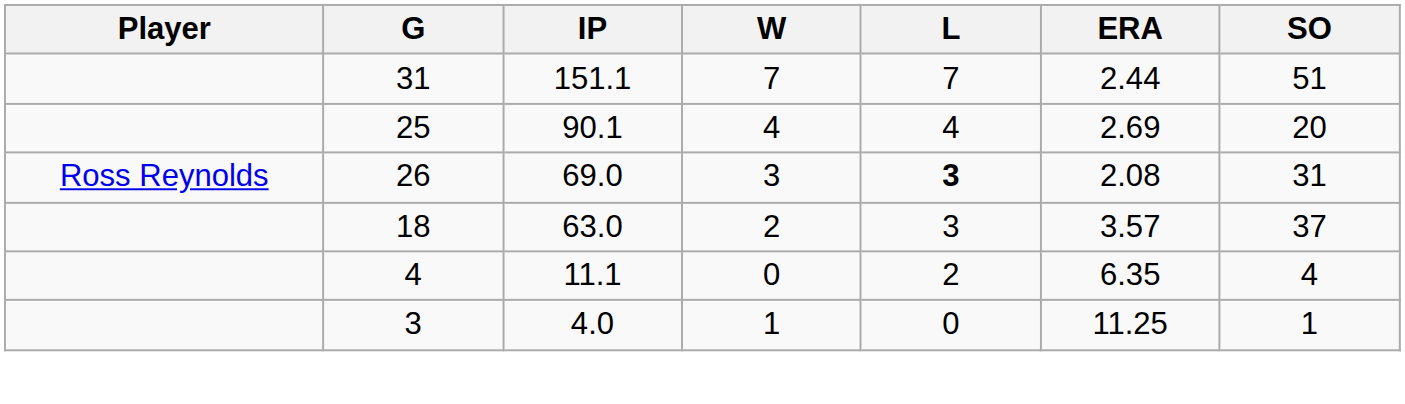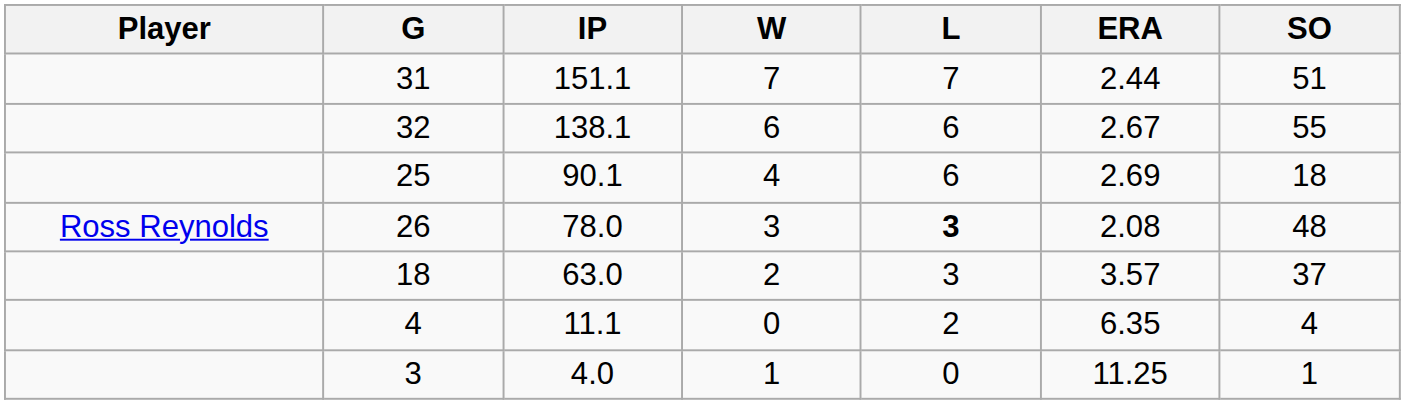 <table class="wikitable sortable">
 <tr>
 <th bgcolor="#DDDDFF" width="16%">Player</th>
 <th bgcolor="#DDDDFF" width="9%">G</th>
 <th bgcolor="#DDDDFF" width="9%">IP</th>
 <th bgcolor="#DDDDFF" width="9%">W</th>
 <th bgcolor="#DDDDFF" width="9%">L</th>
 <th bgcolor="#DDDDFF" width="9%">ERA</th>
 <th bgcolor="#DDDDFF" width="9%">SO</th>
 </tr>
 <tr align="center">
 <td></td>
 <td>31</td>
 <td>151.1</td>
 <td>7</td>
 <td>7</td>
 <td>2.44</td>
 <td>51</td>
 </tr>
 <tr align="center">
 <td></td>
+<td>32</td>
+<td>138.1</td>
+<td>6</td>
+<td>6</td>
+<td>2.67</td>
+<td>55</td>
+</tr>
+<tr align="center">
+<td></td>
 <td>25</td>
 <td>90.1</td>
 <td>4</td>
-<td>4</td>
+<td>6</td>
 <td>2.69</td>
-<td>20</td>
+<td>18</td>
 </tr>
 <tr align="center">
 <td><a href='#'>Ross Reynolds</a></td>
 <td>26</td>
-<td>69.0</td>
+<td>78.0</td>
 <td>3</td>
 <td><strong>3</strong></td>
 <td>2.08</td>
-<td>31</td>
+<td>48</td>
 </tr>
 <tr align=center>
 <td></td>
 <td>18</td>
 <td>63.0</td>
 <td>2</td>
 <td>3</td>
 <td>3.57</td>
 <td>37</td>
 </tr>
 <tr align="center">
 <td></td>
 <td>4</td>
 <td>11.1</td>
 <td>0</td>
 <td>2</td>
 <td>6.35</td>
 <td>4</td>
 </tr>
 <tr align="center">
 <td></td>
 <td>3</td>
 <td>4.0</td>
 <td>1</td>
 <td>0</td>
 <td>11.25</td>
 <td>1</td>
 </tr>
 </table>
